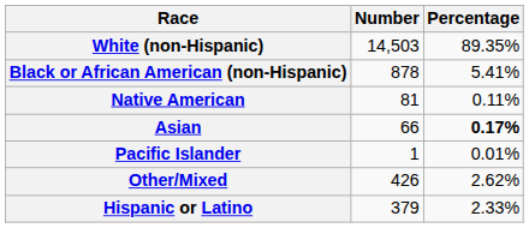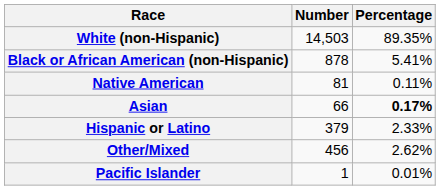 <table class="wikitable" style="text-align:right">
 <tr>
 <th scope="col">Race</th>
 <th scope="col">Number</th>
 <th scope="col">Percentage</th>
 </tr>
 <tr>
 <th scope="row"><a href='#'>White</a> (non-Hispanic)</th>
 <td>14,503</td>
 <td>89.35%</td>
 </tr>
 <tr>
 <th scope="row"><a href='#'>Black or African American</a> (non-Hispanic)</th>
 <td>878</td>
 <td>5.41%</td>
 </tr>
 <tr>
 <th scope="row"><a href='#'>Native American</a></th>
 <td>81</td>
 <td>0.11%</td>
 </tr>
 <tr>
 <th scope="row"><a href='#'>Asian</a></th>
 <td>66</td>
 <td><strong>0.17%</strong></td>
 </tr>
 <tr>
+<th scope="row"><a href='#'>Hispanic</a> or <a href='#'>Latino</a></th>
+<td>379</td>
+<td>2.33%</td>
+</tr>
+<tr>
+<th scope="row"><a href='#'>Other/Mixed</a></th>
+<td>456</td>
+<td>2.62%</td>
+</tr>
+<tr>
 <th scope="row"><a href='#'>Pacific Islander</a></th>
 <td>1</td>
 <td>0.01%</td>
 </tr>
-<tr>
-<th scope="row"><a href='#'>Other/Mixed</a></th>
-<td>426</td>
-<td>2.62%</td>
-</tr>
-<tr>
-<th scope="row"><a href='#'>Hispanic</a> or <a href='#'>Latino</a></th>
-<td>379</td>
-<td>2.33%</td>
-</tr>
 </table>
